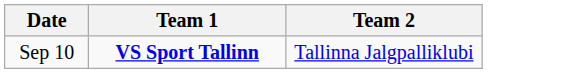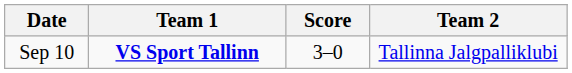 <table class="wikitable" style="text-align: center">
 <tr>
 <th width=60px>Date</th>
 <th width=150px>Team 1</th>
+<th width=60px>Score</th>
 <th width=150px>Team 2</th>
 </tr>
 <tr>
 <td>Sep 10</td>
 <td><strong><a href='#'>VS Sport Tallinn</a></strong></td>
+<td>3–0</td>
 <td><a href='#'>Tallinna Jalgpalliklubi</a></td>
 </tr>
 </table>
